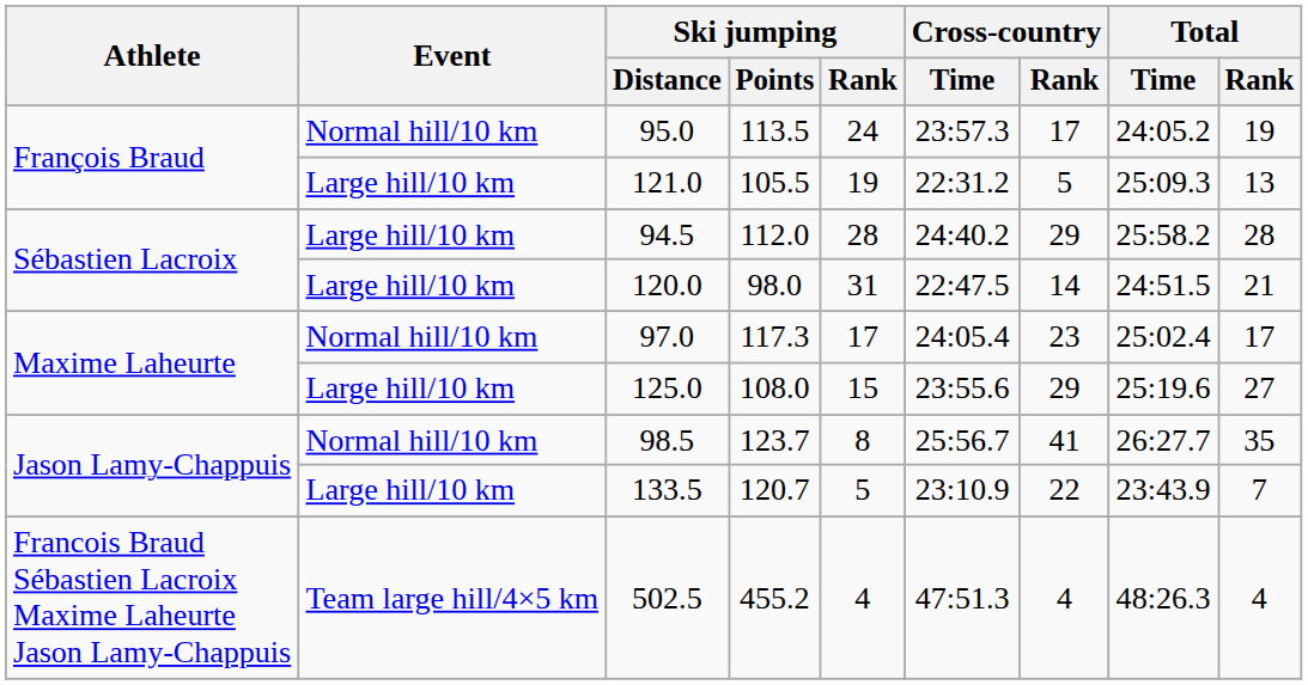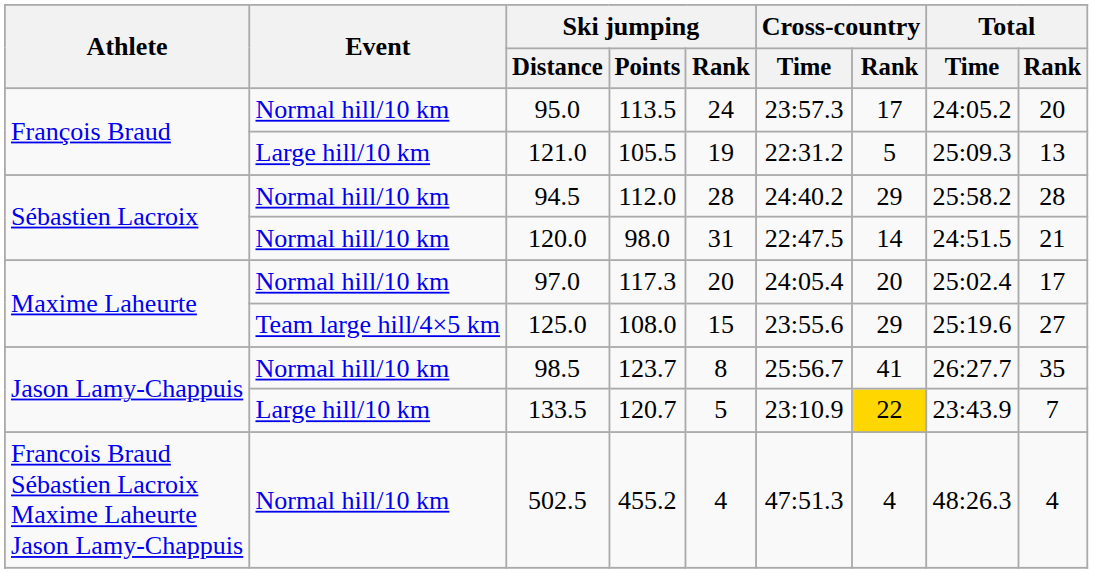 <table class="wikitable" style="font-size:90%">
 <tr>
 <th rowspan="2">Athlete</th>
 <th rowspan="2">Event</th>
 <th colspan="3">Ski jumping</th>
 <th colspan="2">Cross-country</th>
 <th colspan="2">Total</th>
 </tr>
 <tr style="font-size:95%">
 <th>Distance</th>
 <th>Points</th>
 <th>Rank</th>
 <th>Time</th>
 <th>Rank</th>
 <th>Time</th>
 <th>Rank</th>
 </tr>
 <tr align=center>
 <td align=left rowspan=2><a href='#'>François Braud</a></td>
 <td align=left><a href='#'>Normal hill/10 km</a></td>
 <td>95.0</td>
 <td>113.5</td>
 <td>24</td>
 <td>23:57.3</td>
 <td>17</td>
 <td>24:05.2</td>
-<td>19</td>
+<td>20</td>
 </tr>
 <tr align=center>
 <td align=left><a href='#'>Large hill/10 km</a></td>
 <td>121.0</td>
 <td>105.5</td>
 <td>19</td>
 <td>22:31.2</td>
 <td>5</td>
 <td>25:09.3</td>
 <td>13</td>
 </tr>
 <tr align=center>
 <td align=left rowspan=2><a href='#'>Sébastien Lacroix</a></td>
-<td align=left><a href='#'>Large hill/10 km</a></td>
+<td align=left><a href='#'>Normal hill/10 km</a></td>
 <td>94.5</td>
 <td>112.0</td>
 <td>28</td>
 <td>24:40.2</td>
 <td>29</td>
 <td>25:58.2</td>
 <td>28</td>
 </tr>
 <tr align=center>
-<td align=left><a href='#'>Large hill/10 km</a></td>
+<td align=left><a href='#'>Normal hill/10 km</a></td>
 <td>120.0</td>
 <td>98.0</td>
 <td>31</td>
 <td>22:47.5</td>
 <td>14</td>
 <td>24:51.5</td>
 <td>21</td>
 </tr>
 <tr align=center>
 <td align=left rowspan=2><a href='#'>Maxime Laheurte</a></td>
 <td align=left><a href='#'>Normal hill/10 km</a></td>
 <td>97.0</td>
 <td>117.3</td>
-<td>17</td>
+<td>20</td>
 <td>24:05.4</td>
-<td>23</td>
+<td>20</td>
 <td>25:02.4</td>
 <td>17</td>
 </tr>
 <tr align=center>
-<td align=left><a href='#'>Large hill/10 km</a></td>
+<td align=left><a href='#'>Team large hill/4×5 km</a></td>
 <td>125.0</td>
 <td>108.0</td>
 <td>15</td>
 <td>23:55.6</td>
 <td>29</td>
 <td>25:19.6</td>
 <td>27</td>
 </tr>
 <tr align=center>
 <td align=left rowspan=2><a href='#'>Jason Lamy-Chappuis</a></td>
 <td align=left><a href='#'>Normal hill/10 km</a></td>
 <td>98.5</td>
 <td>123.7</td>
 <td>8</td>
 <td>25:56.7</td>
 <td>41</td>
 <td>26:27.7</td>
 <td>35</td>
 </tr>
 <tr align=center>
 <td align=left><a href='#'>Large hill/10 km</a></td>
 <td>133.5</td>
 <td>120.7</td>
 <td>5</td>
 <td>23:10.9</td>
-<td>22</td>
+<td style="background: gold;">22</td>
 <td>23:43.9</td>
 <td>7</td>
 </tr>
 <tr align=center>
 <td align=left><a href='#'>Francois Braud</a><br><a href='#'>Sébastien Lacroix</a><br><a href='#'>Maxime Laheurte</a><br><a href='#'>Jason Lamy-Chappuis</a></td>
-<td align=left><a href='#'>Team large hill/4×5 km</a></td>
+<td align=left><a href='#'>Normal hill/10 km</a></td>
 <td>502.5</td>
 <td>455.2</td>
 <td>4</td>
 <td>47:51.3</td>
 <td>4</td>
 <td>48:26.3</td>
 <td>4</td>
 </tr>
 </table>
